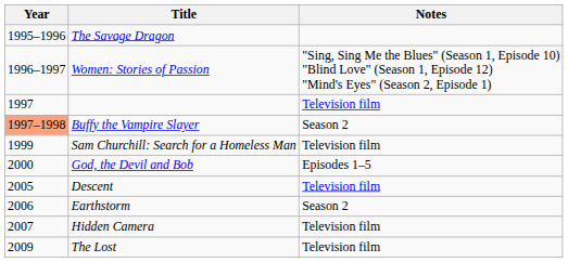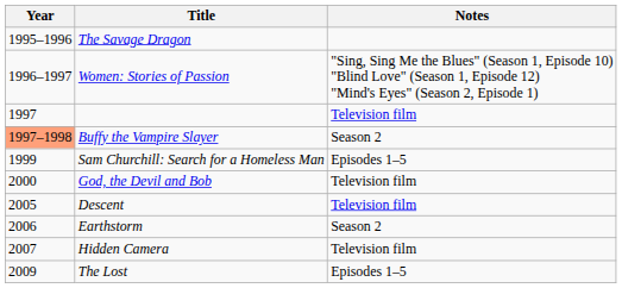 <table class="wikitable sortable">
 <tr>
 <th>Year</th>
 <th>Title</th>
 <th>Notes</th>
 </tr>
 <tr>
 <td>1995–1996</td>
 <td><em><a href='#'>The Savage Dragon</a></em></td>
 <td></td>
 </tr>
 <tr>
 <td>1996–1997</td>
 <td><em><a href='#'>Women: Stories of Passion</a></em></td>
 <td>"Sing, Sing Me the Blues" (Season 1, Episode 10)<br>"Blind Love" (Season 1, Episode 12)<br>"Mind's Eyes" (Season 2, Episode 1)</td>
 </tr>
 <tr>
 <td>1997</td>
 <td><em></em></td>
 <td><a href='#'>Television film</a></td>
 </tr>
 <tr>
 <td style="background: lightsalmon;">1997–1998</td>
 <td><em><a href='#'>Buffy the Vampire Slayer</a></em></td>
 <td>Season 2</td>
 </tr>
 <tr>
 <td>1999</td>
 <td><em>Sam Churchill: Search for a Homeless Man</em></td>
-<td>Television film</td>
+<td>Episodes 1–5</td>
 </tr>
 <tr>
 <td>2000</td>
 <td><em><a href='#'>God, the Devil and Bob</a></em></td>
-<td>Episodes 1–5</td>
+<td>Television film</td>
 </tr>
 <tr>
 <td>2005</td>
 <td><em>Descent</em></td>
 <td><a href='#'>Television film</a></td>
 </tr>
 <tr>
 <td>2006</td>
 <td><em>Earthstorm</em></td>
 <td>Season 2</td>
 </tr>
 <tr>
 <td>2007</td>
 <td><em>Hidden Camera</em></td>
 <td>Television film</td>
 </tr>
 <tr>
 <td>2009</td>
 <td><em>The Lost</em></td>
-<td>Television film</td>
+<td>Episodes 1–5</td>
 </tr>
 </table>
